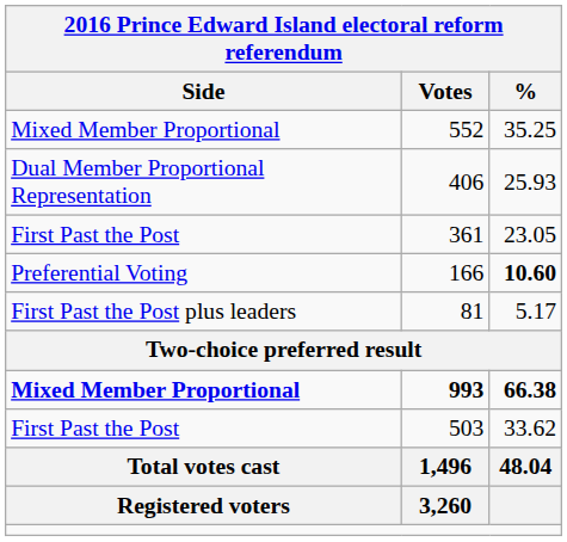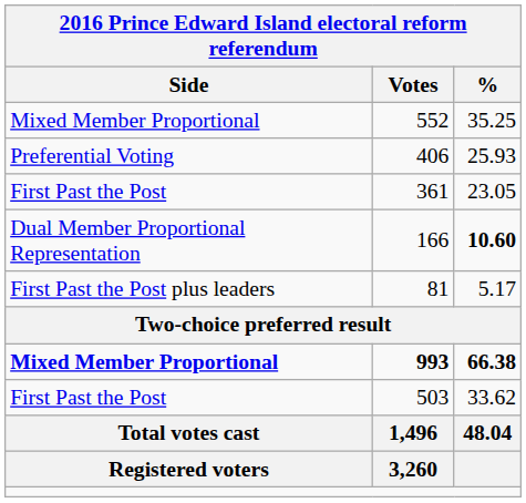 <table class="wikitable" style="font-size: 95%; clear:both">
 <tr style="background-color:#E9E9E9">
 <th colspan=4><a href='#'>2016 Prince Edward Island electoral reform referendum</a></th>
 </tr>
 <tr style="background-color:#E9E9E9">
 <th style="width: 250px">Side</th>
 <th style="width: 50px">Votes</th>
 <th style="width: 40px">%</th>
 </tr>
 <tr>
 <td><a href='#'>Mixed Member Proportional</a></td>
 <td align="right">552</td>
 <td align="right">35.25</td>
 </tr>
 <tr>
-<td><a href='#'>Dual Member Proportional Representation</a></td>
+<td><a href='#'>Preferential Voting</a></td>
 <td align="right">406</td>
 <td align="right">25.93</td>
 </tr>
 <tr>
 <td><a href='#'>First Past the Post</a></td>
 <td align="right">361</td>
 <td align="right">23.05</td>
 </tr>
 <tr>
-<td><a href='#'>Preferential Voting</a></td>
+<td><a href='#'>Dual Member Proportional Representation</a></td>
 <td align="right">166</td>
 <td align="right"><strong>10.60</strong></td>
 </tr>
 <tr>
 <td><a href='#'>First Past the Post</a> plus leaders</td>
 <td align="right">81</td>
 <td align="right">5.17</td>
 </tr>
 <tr style="background-color:#E9E9E9">
 <th colspan=4 align="left">Two-choice preferred result</th>
 </tr>
 <tr>
 <td><strong><a href='#'>Mixed Member Proportional</a></strong></td>
 <td align="right"><strong>993</strong></td>
 <td align="right"><strong>66.38</strong></td>
 </tr>
 <tr>
 <td><a href='#'>First Past the Post</a></td>
 <td align="right">503</td>
 <td align="right">33.62</td>
 </tr>
 <tr bgcolor="white">
 <th align="center">Total votes cast</th>
 <th align="right">1,496</th>
 <th align="right">48.04</th>
 </tr>
 <tr bgcolor="white">
 <th align="center">Registered voters</th>
 <th align="right">3,260</th>
 <th align="right"></th>
 </tr>
 <tr>
 <td colspan=4 style="border-top:1px solid darkgray;"></td>
 </tr>
 </table>
